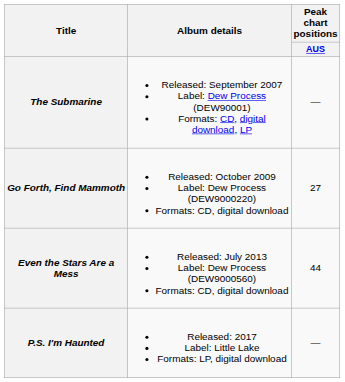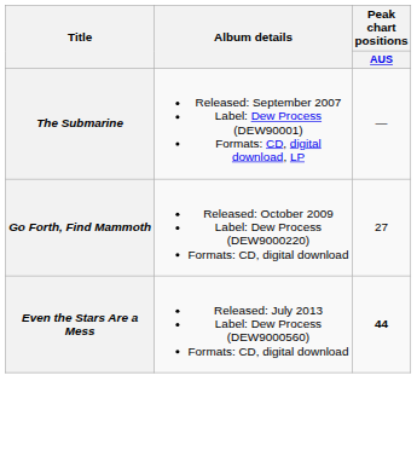 <table class="wikitable plainrowheaders" style="text-align:center;" border="1">
 <tr>
 <th scope="col" rowspan="2" style="width:12em;">Title</th>
 <th scope="col" rowspan="2" style="width:16em;">Album details</th>
 <th scope="col" colspan="1">Peak chart positions</th>
 </tr>
 <tr>
 <th scope="col" style="width:3em;font-size:90%;"><a href='#'>AUS</a><br></th>
 </tr>
 <tr>
 <th scope="row"><em>The Submarine</em></th>
 <td><br><ul><li>Released: September 2007</li><li>Label: <a href='#'>Dew Process</a> (DEW90001)</li><li>Formats: <a href='#'>CD</a>, <a href='#'>digital download</a>, <a href='#'>LP</a></li></ul></td>
 <td>—</td>
 </tr>
 <tr>
 <th scope="row"><em>Go Forth, Find Mammoth</em></th>
 <td><br><ul><li>Released: October 2009</li><li>Label: Dew Process (DEW9000220)</li><li>Formats: CD, digital download</li></ul></td>
 <td>27</td>
 </tr>
 <tr>
 <th scope="row"><em>Even the Stars Are a Mess</em></th>
 <td><br><ul><li>Released: July 2013</li><li>Label: Dew Process (DEW9000560)</li><li>Formats: CD, digital download</li></ul></td>
-<td>44</td>
-</tr>
-<tr>
-<th scope="row"><em>P.S. I'm Haunted</em></th>
-<td><br><ul><li>Released: 2017</li><li>Label: Little Lake</li><li>Formats: LP, digital download</li></ul></td>
-<td>—</td>
+<td><strong>44</strong></td>
 </tr>
 </table>
